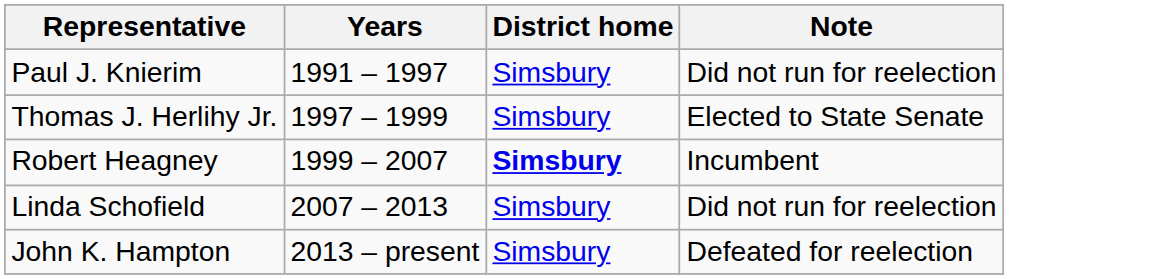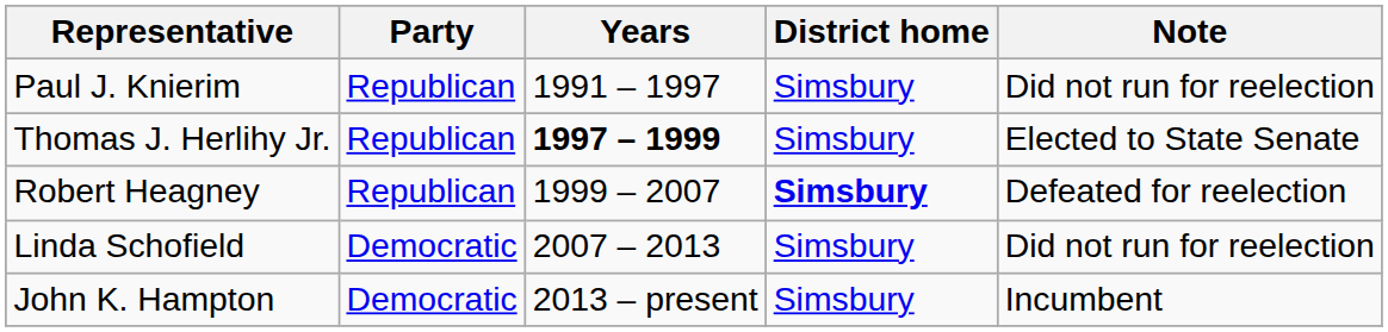 <table class=wikitable>
 <tr valign=bottom>
 <th>Representative</th>
+<th>Party</th>
 <th>Years</th>
 <th>District home</th>
 <th>Note</th>
 </tr>
 <tr>
 <td>Paul J. Knierim</td>
+<td><a href='#'>Republican</a></td>
 <td>1991 – 1997</td>
 <td><a href='#'>Simsbury</a></td>
 <td>Did not run for reelection</td>
 </tr>
 <tr>
 <td>Thomas J. Herlihy Jr.</td>
-<td>1997 – 1999</td>
+<td><a href='#'>Republican</a></td>
+<td><strong>1997 – 1999</strong></td>
 <td><a href='#'>Simsbury</a></td>
 <td>Elected to State Senate</td>
 </tr>
 <tr>
 <td>Robert Heagney</td>
+<td><a href='#'>Republican</a></td>
 <td>1999 – 2007</td>
 <td><strong><a href='#'>Simsbury</a></strong></td>
-<td>Incumbent</td>
+<td>Defeated for reelection</td>
 </tr>
 <tr>
 <td>Linda Schofield</td>
+<td><a href='#'>Democratic</a></td>
 <td>2007 – 2013</td>
 <td><a href='#'>Simsbury</a></td>
 <td>Did not run for reelection</td>
 </tr>
 <tr>
 <td>John K. Hampton</td>
+<td><a href='#'>Democratic</a></td>
 <td>2013 – present</td>
 <td><a href='#'>Simsbury</a></td>
-<td>Defeated for reelection</td>
+<td>Incumbent</td>
 </tr>
 </table>
